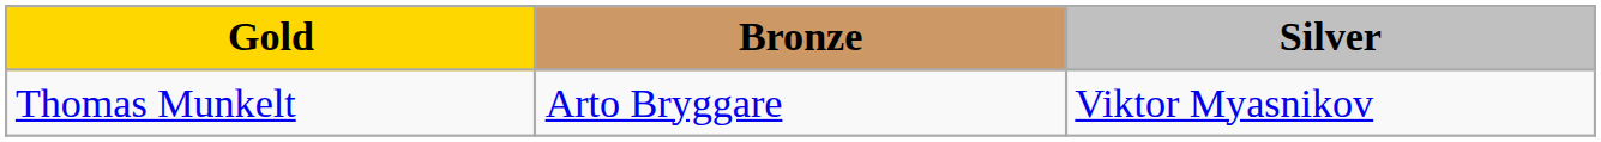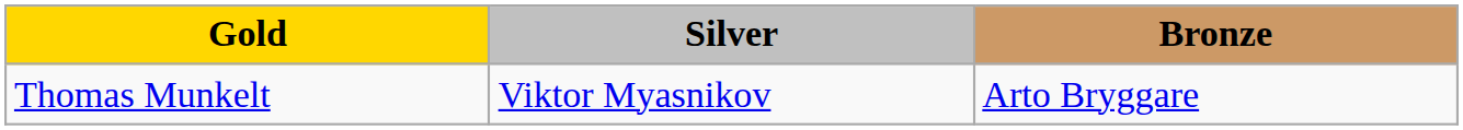 <table class="wikitable" style="text-align:left">
 <tr align="center">
 <td width=200 bgcolor=gold><strong>Gold</strong></td>
+<td width=200 bgcolor=silver><strong>Silver</strong></td>
 <td width=200 bgcolor=CC9966><strong>Bronze</strong></td>
-<td width=200 bgcolor=silver><strong>Silver</strong></td>
 </tr>
 <tr>
 <td><a href='#'>Thomas Munkelt</a><br><em></em></td>
+<td><a href='#'>Viktor Myasnikov</a><br><em></em></td>
 <td><a href='#'>Arto Bryggare</a><br><em></em></td>
-<td><a href='#'>Viktor Myasnikov</a><br><em></em></td>
 </tr>
 </table>
